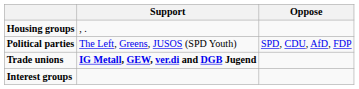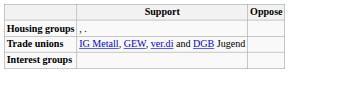 <table class="wikitable">
 <tr>
 <th></th>
 <th>Support</th>
 <th>Oppose</th>
 </tr>
 <tr>
 <td><strong>Housing groups</strong></td>
 <td>, .</td>
 <td></td>
 </tr>
 <tr>
-<td><strong>Political parties</strong></td>
-<td><a href='#'>The Left</a>, <a href='#'>Greens</a>, <a href='#'>JUSOS</a> (SPD Youth)</td>
-<td><a href='#'>SPD</a>, <a href='#'>CDU</a>, <a href='#'>AfD</a>, <a href='#'>FDP</a></td>
-</tr>
-<tr>
 <td><strong>Trade unions</strong></td>
-<td><strong><a href='#'>IG Metall</a>, <a href='#'>GEW</a>, <a href='#'>ver.di</a> and <a href='#'>DGB</a> Jugend</strong></td>
+<td><a href='#'>IG Metall</a>, <a href='#'>GEW</a>, <a href='#'>ver.di</a> and <a href='#'>DGB</a> Jugend</td>
 <td></td>
 </tr>
 <tr>
 <td><strong>Interest groups</strong></td>
 <td></td>
 <td></td>
 </tr>
 </table>
